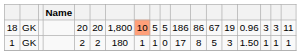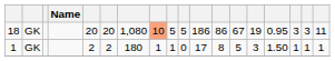 <table class="wikitable sortable" style="text-align:center;font-size:90%;">
 <tr>
 <th scope=col></th>
 <th scope=col></th>
 <th scope=col></th>
 <th scope=col>Name</th>
 <th scope=col></th>
 <th scope=col></th>
 <th scope=col></th>
 <th scope=col></th>
 <th scope=col></th>
 <th scope=col></th>
 <th scope=col></th>
 <th scope=col></th>
 <th scope=col></th>
 <th scope=col></th>
 <th scope=col></th>
 <th scope=col></th>
 <th scope=col></th>
 <th scope=col></th>
 </tr>
 <tr>
 <td>18</td>
 <td>GK</td>
 <td></td>
 <td></td>
 <td>20</td>
 <td>20</td>
-<td>1,800</td>
+<td>1,080</td>
 <td style="background: lightsalmon;">10</td>
 <td>5</td>
 <td>5</td>
 <td>186</td>
 <td>86</td>
 <td>67</td>
 <td>19</td>
-<td>0.96</td>
+<td>0.95</td>
 <td>3</td>
 <td>3</td>
 <td>11</td>
 </tr>
 <tr>
 <td>1</td>
 <td>GK</td>
 <td></td>
 <td></td>
 <td>2</td>
 <td>2</td>
 <td>180</td>
 <td>1</td>
 <td>1</td>
 <td>0</td>
 <td>17</td>
 <td>8</td>
 <td>5</td>
 <td>3</td>
 <td>1.50</td>
 <td>1</td>
 <td>1</td>
 <td>1</td>
 </tr>
 <tr>
 </tr>
 </table>
